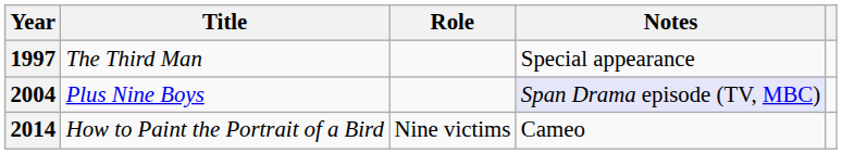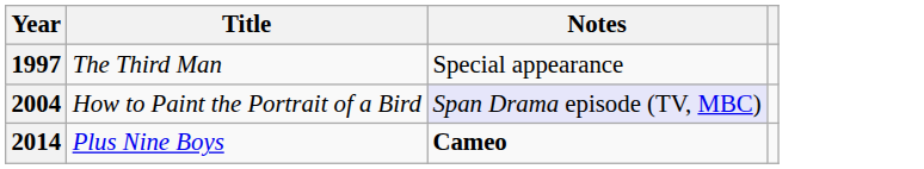 <table class="wikitable plainrowheaders">
 <tr>
 <th scope="col">Year</th>
 <th scope="col">Title</th>
-<th scope="col">Role</th>
 <th scope="col">Notes</th>
 <th scope="col" class="unsortable"></th>
 </tr>
 <tr>
 <th scope="row">1997</th>
 <td><em>The Third Man</em></td>
-<td></td>
 <td>Special appearance</td>
 <td></td>
 </tr>
 <tr>
 <th scope="row">2004</th>
-<td><em><a href='#'>Plus Nine Boys</a></em></td>
-<td></td>
+<td><em>How to Paint the Portrait of a Bird</em></td>
 <td style="background: lavender;"><em>Span Drama</em> episode (TV, <a href='#'>MBC</a>)</td>
 <td></td>
 </tr>
 <tr>
 <th scope="row">2014</th>
-<td><em>How to Paint the Portrait of a Bird</em></td>
-<td>Nine victims</td>
-<td>Cameo</td>
+<td><em><a href='#'>Plus Nine Boys</a></em></td>
+<td><strong>Cameo</strong></td>
 <td></td>
 </tr>
 </table>
